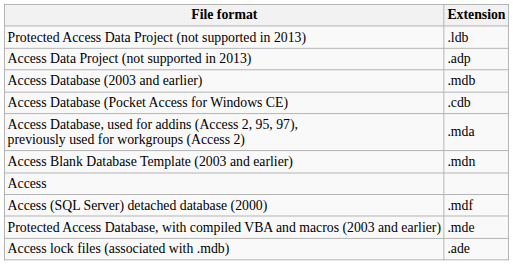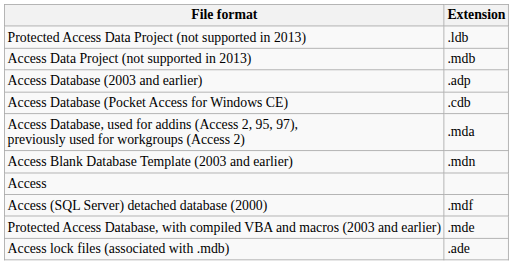 <table class="wikitable" sortable">
 <tr>
 <th scope="col">File format</th>
 <th scope="col">Extension</th>
 </tr>
 <tr>
 <td>Protected Access Data Project (not supported in 2013)</td>
 <td>.ldb</td>
 </tr>
 <tr>
 <td>Access Data Project (not supported in 2013)</td>
-<td>.adp</td>
+<td>.mdb</td>
 </tr>
 <tr>
 <td>Access Database (2003 and earlier)</td>
-<td>.mdb</td>
+<td>.adp</td>
 </tr>
 <tr>
 <td>Access Database (Pocket Access for Windows CE)</td>
 <td>.cdb</td>
 </tr>
 <tr>
 <td>Access Database, used for addins (Access 2, 95, 97),<br>previously used for workgroups (Access 2)</td>
 <td>.mda</td>
 </tr>
 <tr>
 <td>Access Blank Database Template (2003 and earlier)</td>
 <td>.mdn</td>
 </tr>
 <tr>
 <td>Access</td>
 </tr>
 <tr>
 <td>Access (SQL Server) detached database (2000)</td>
 <td>.mdf</td>
 </tr>
 <tr>
 <td>Protected Access Database, with compiled VBA and macros (2003 and earlier)</td>
 <td>.mde</td>
 </tr>
 <tr>
 <td>Access lock files (associated with .mdb)</td>
 <td>.ade</td>
 </tr>
 </table>
